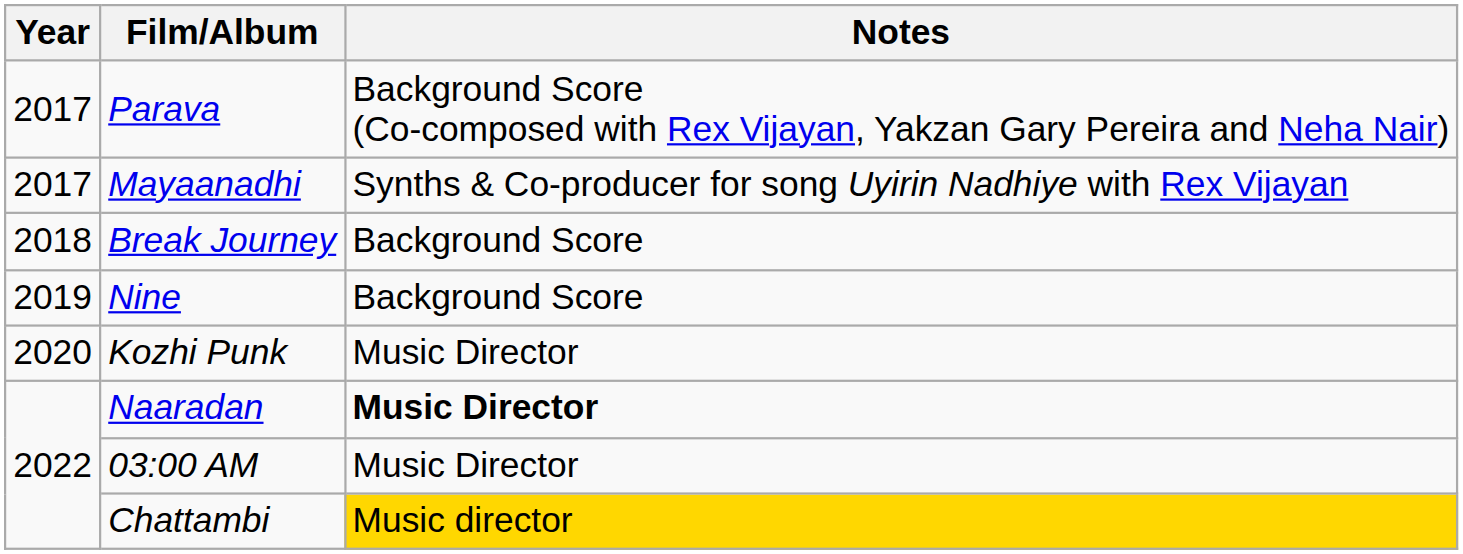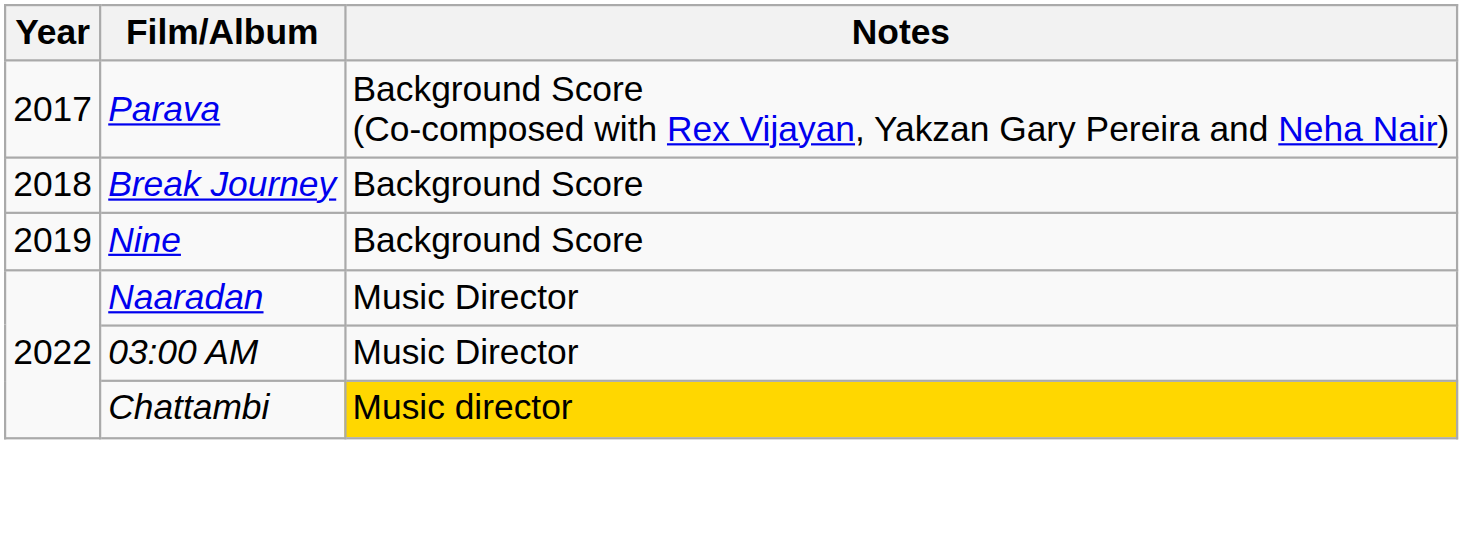 <table class="wikitable sortable">
 <tr>
 <th>Year</th>
 <th>Film/Album</th>
 <th>Notes</th>
 </tr>
 <tr>
 <td>2017</td>
 <td><em><a href='#'>Parava</a></em></td>
 <td>Background Score<br>(Co-composed with <a href='#'>Rex Vijayan</a>, Yakzan Gary Pereira and <a href='#'>Neha Nair</a>)</td>
 </tr>
 <tr>
-<td>2017</td>
-<td><em><a href='#'>Mayaanadhi</a></em></td>
-<td>Synths & Co-producer for song <em>Uyirin Nadhiye</em> with <a href='#'>Rex Vijayan</a></td>
-</tr>
-<tr>
 <td>2018</td>
 <td><em><a href='#'>Break Journey</a></em></td>
 <td>Background Score</td>
 </tr>
 <tr>
 <td>2019</td>
 <td><em><a href='#'>Nine</a></em></td>
 <td>Background Score</td>
 </tr>
 <tr>
-<td>2020</td>
-<td><em>Kozhi Punk</em></td>
-<td>Music Director</td>
-</tr>
-<tr>
 <td rowspan=3>2022</td>
 <td><a href='#'><em>Naaradan</em></a></td>
-<td><strong>Music Director</strong></td>
+<td>Music Director</td>
 </tr>
 <tr>
 <td><em>03:00 AM</em></td>
 <td>Music Director</td>
 </tr>
 <tr>
 <td><em>Chattambi</em></td>
 <td style="background: gold;">Music director</td>
 </tr>
 </table>
